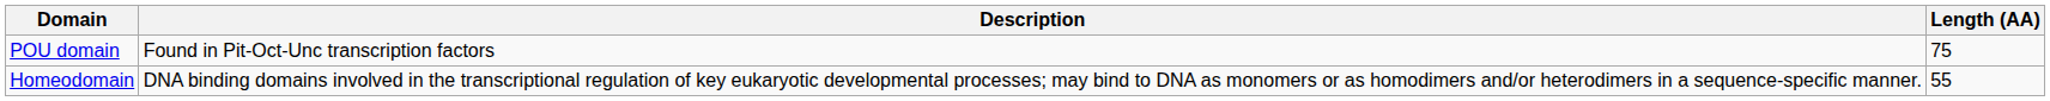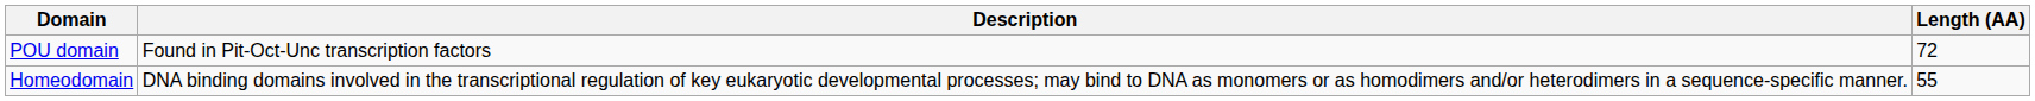 <table class="wikitable">
 <tr>
 <th>Domain</th>
 <th>Description</th>
 <th>Length (AA)</th>
 </tr>
 <tr>
 <td><a href='#'>POU domain</a></td>
 <td>Found in Pit-Oct-Unc transcription factors</td>
-<td>75</td>
+<td>72</td>
 </tr>
 <tr>
 <td><a href='#'>Homeodomain</a></td>
 <td>DNA binding domains involved in the transcriptional regulation of key eukaryotic developmental processes; may bind to DNA as monomers or as homodimers and/or heterodimers in a sequence-specific manner.</td>
 <td>55</td>
 </tr>
 </table>
